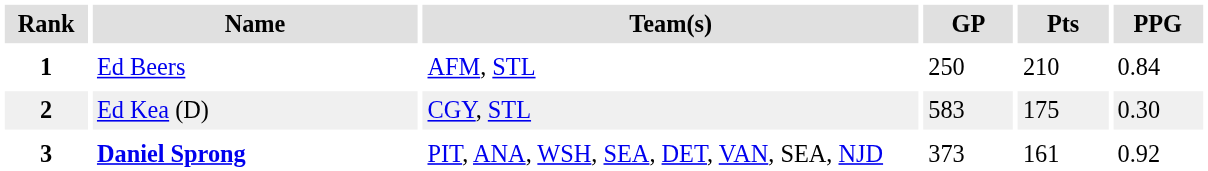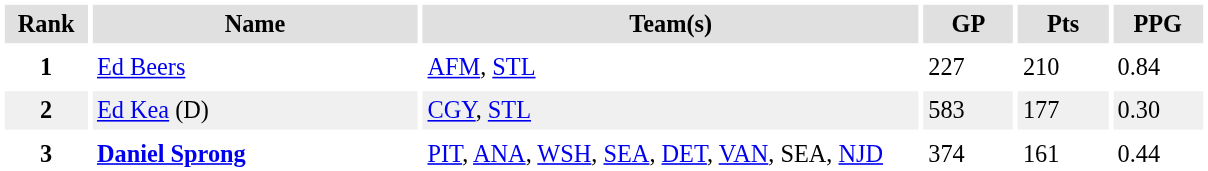 <table id="Table3" cellspacing="3" cellpadding="3" style="font-size:95%;">
 <tr style="text-align:center; background:#e0e0e0">
 <th style="width:3em;">Rank</th>
 <th style="width:13em;">Name</th>
 <th style="width:20em;">Team(s)</th>
 <th style="width:3.3em;">GP</th>
 <th style="width:3.3em;">Pts</th>
 <th style="width:3.3em;">PPG</th>
 </tr>
 <tr>
 <th>1</th>
 <td><a href='#'>Ed Beers</a></td>
 <td><a href='#'>AFM</a>, <a href='#'>STL</a></td>
-<td>250</td>
+<td>227</td>
 <td>210</td>
 <td>0.84</td>
 </tr>
 <tr style="background:#f0f0f0;">
 <th>2</th>
 <td><a href='#'>Ed Kea</a> (D)</td>
 <td><a href='#'>CGY</a>, <a href='#'>STL</a></td>
 <td>583</td>
-<td>175</td>
+<td>177</td>
 <td>0.30</td>
 </tr>
 <tr>
 <th>3</th>
 <td><strong><a href='#'>Daniel Sprong</a></strong></td>
 <td><a href='#'>PIT</a>, <a href='#'>ANA</a>, <a href='#'>WSH</a>, <a href='#'>SEA</a>, <a href='#'>DET</a>, <a href='#'>VAN</a>, SEA, <a href='#'>NJD</a></td>
-<td>373</td>
+<td>374</td>
 <td>161</td>
-<td>0.92</td>
+<td>0.44</td>
 </tr>
 </table>
